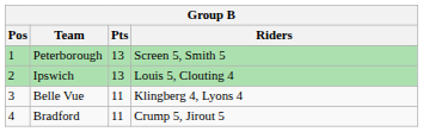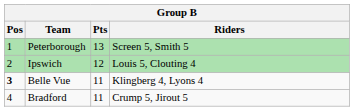 <table class="wikitable">
 <tr>
 <th colspan="4">Group B</th>
 </tr>
 <tr>
 <th width=20>Pos</th>
 <th width=90>Team</th>
 <th width=20>Pts</th>
 <th width=350>Riders</th>
 </tr>
 <tr style="background:#ACE1AF;">
 <td>1</td>
 <td align=left>Peterborough</td>
 <td>13</td>
 <td>Screen 5, Smith 5</td>
 </tr>
 <tr style="background:#ACE1AF;">
 <td>2</td>
 <td align=left>Ipswich</td>
-<td>13</td>
+<td>12</td>
 <td>Louis 5, Clouting 4</td>
 </tr>
 <tr>
-<td>3</td>
+<td><strong>3</strong></td>
 <td align=left>Belle Vue</td>
 <td>11</td>
 <td>Klingberg 4, Lyons 4</td>
 </tr>
 <tr>
 <td>4</td>
 <td align=left>Bradford</td>
 <td>11</td>
 <td>Crump 5, Jirout 5</td>
 </tr>
 </table>
